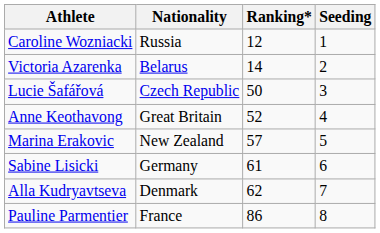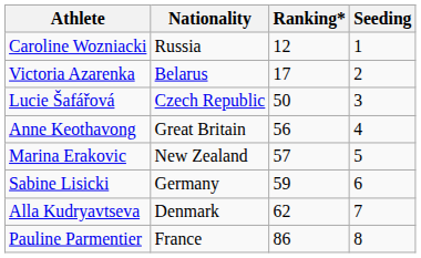 <table class="wikitable" border="1">
 <tr>
 <th>Athlete</th>
 <th>Nationality</th>
 <th>Ranking*</th>
 <th>Seeding</th>
 </tr>
 <tr>
 <td><a href='#'>Caroline Wozniacki</a></td>
 <td> Russia</td>
 <td>12</td>
 <td>1</td>
 </tr>
 <tr>
 <td><a href='#'>Victoria Azarenka</a></td>
 <td> <a href='#'>Belarus</a></td>
-<td>14</td>
+<td>17</td>
 <td>2</td>
 </tr>
 <tr>
 <td><a href='#'>Lucie Šafářová</a></td>
 <td> <a href='#'>Czech Republic</a></td>
 <td>50</td>
 <td>3</td>
 </tr>
 <tr>
 <td><a href='#'>Anne Keothavong</a></td>
 <td> Great Britain</td>
-<td>52</td>
+<td>56</td>
 <td>4</td>
 </tr>
 <tr>
 <td><a href='#'>Marina Erakovic</a></td>
 <td> New Zealand</td>
 <td>57</td>
 <td>5</td>
 </tr>
 <tr>
 <td><a href='#'>Sabine Lisicki</a></td>
 <td> Germany</td>
-<td>61</td>
+<td>59</td>
 <td>6</td>
 </tr>
 <tr>
 <td><a href='#'>Alla Kudryavtseva</a></td>
 <td> Denmark</td>
 <td>62</td>
 <td>7</td>
 </tr>
 <tr>
 <td><a href='#'>Pauline Parmentier</a></td>
 <td> France</td>
 <td>86</td>
 <td>8</td>
 </tr>
 </table>
